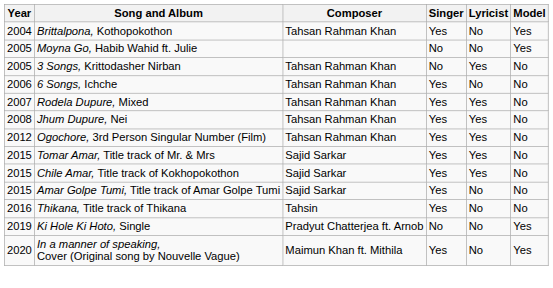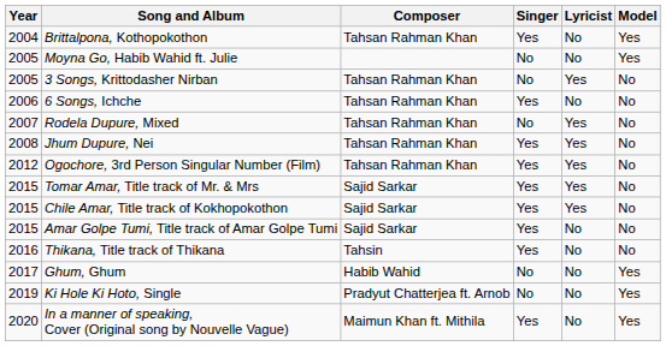 <table class="wikitable">
 <tr>
 <th>Year</th>
 <th>Song and Album</th>
 <th>Composer</th>
 <th>Singer</th>
 <th>Lyricist</th>
 <th>Model</th>
 </tr>
 <tr>
 <td>2004</td>
 <td><em>Brittalpona,</em> Kothopokothon</td>
 <td>Tahsan   Rahman Khan</td>
 <td>Yes</td>
 <td>No</td>
 <td>Yes</td>
 </tr>
 <tr>
 <td>2005</td>
 <td><em>Moyna Go,</em> Habib Wahid ft. Julie</td>
 <td></td>
 <td>No</td>
 <td>No</td>
 <td>Yes</td>
 </tr>
 <tr>
 <td>2005</td>
 <td><em>3 Songs,</em> Krittodasher Nirban</td>
 <td>Tahsan   Rahman Khan</td>
 <td>No</td>
 <td>Yes</td>
 <td>No</td>
 </tr>
 <tr>
 <td>2006</td>
 <td><em>6 Songs,</em> Ichche</td>
 <td>Tahsan   Rahman Khan</td>
 <td>Yes</td>
 <td>No</td>
 <td>No</td>
 </tr>
 <tr>
 <td>2007</td>
 <td><em>Rodela Dupure,</em> Mixed</td>
 <td>Tahsan   Rahman Khan</td>
-<td>Yes</td>
+<td>No</td>
 <td>Yes</td>
 <td>No</td>
 </tr>
 <tr>
 <td>2008</td>
 <td><em>Jhum Dupure,</em> Nei</td>
 <td>Tahsan   Rahman Khan</td>
 <td>Yes</td>
 <td>Yes</td>
 <td>No</td>
 </tr>
 <tr>
 <td>2012</td>
 <td><em>Ogochore,</em> 3rd Person Singular Number (Film)</td>
 <td>Tahsan   Rahman Khan</td>
 <td>Yes</td>
 <td>Yes</td>
 <td>No</td>
 </tr>
 <tr>
 <td>2015</td>
 <td><em>Tomar Amar,</em> Title track of Mr. & Mrs</td>
 <td>Sajid   Sarkar</td>
 <td>Yes</td>
 <td>Yes</td>
 <td>No</td>
 </tr>
 <tr>
 <td>2015</td>
 <td><em>Chile Amar,</em> Title track of Kokhopokothon</td>
 <td>Sajid   Sarkar</td>
 <td>Yes</td>
 <td>Yes</td>
 <td>No</td>
 </tr>
 <tr>
 <td>2015</td>
 <td><em>Amar Golpe Tumi,</em> Title track of Amar Golpe Tumi</td>
 <td>Sajid   Sarkar</td>
 <td>Yes</td>
 <td>No</td>
 <td>No</td>
 </tr>
 <tr>
 <td>2016</td>
 <td><em>Thikana,</em> Title track of Thikana</td>
 <td>Tahsin</td>
 <td>Yes</td>
 <td>No</td>
 <td>No</td>
 </tr>
 <tr>
+<td>2017</td>
+<td><em>Ghum,</em> Ghum</td>
+<td>Habib   Wahid</td>
+<td>No</td>
+<td>No</td>
+<td>Yes</td>
+</tr>
+<tr>
 <td>2019</td>
 <td><em>Ki Hole Ki Hoto,</em> Single</td>
 <td>Pradyut   Chatterjea ft. Arnob</td>
 <td>No</td>
 <td>No</td>
 <td>Yes</td>
 </tr>
 <tr>
 <td>2020</td>
 <td><em>In a manner of speaking,</em><br>Cover   (Original song by Nouvelle Vague)</td>
 <td>Maimun   Khan ft. Mithila</td>
 <td>Yes</td>
 <td>No</td>
 <td>Yes</td>
 </tr>
 </table>
